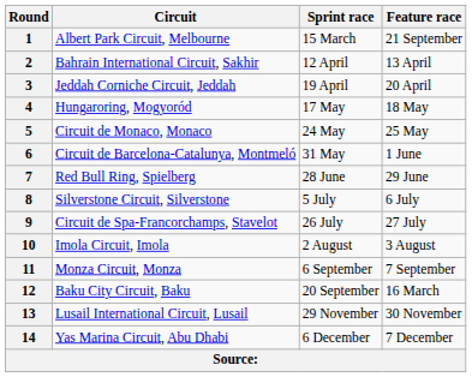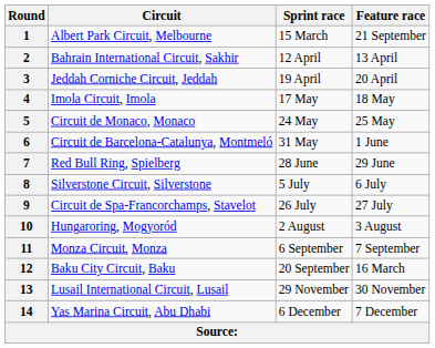 <table class="wikitable" style="font-size:85%;">
 <tr>
 <th>Round</th>
 <th>Circuit</th>
 <th nowrap="">Sprint race</th>
 <th nowrap="">Feature race</th>
 </tr>
 <tr>
 <th>1</th>
 <td nowrap=""> <a href='#'>Albert Park Circuit</a>, <a href='#'>Melbourne</a></td>
 <td>15 March</td>
 <td nowrap="">21 September</td>
 </tr>
 <tr>
 <th>2</th>
 <td nowrap=""> <a href='#'>Bahrain International Circuit</a>, <a href='#'>Sakhir</a></td>
 <td>12 April</td>
 <td>13 April</td>
 </tr>
 <tr>
 <th>3</th>
 <td nowrap=""> <a href='#'>Jeddah Corniche Circuit</a>, <a href='#'>Jeddah</a></td>
 <td>19 April</td>
 <td>20 April</td>
 </tr>
 <tr>
 <th>4</th>
-<td nowrap=""> <a href='#'>Hungaroring</a>, <a href='#'>Mogyoród</a></td>
+<td nowrap=""> <a href='#'>Imola Circuit</a>, <a href='#'>Imola</a></td>
 <td>17 May</td>
 <td>18 May</td>
 </tr>
 <tr>
 <th>5</th>
 <td nowrap=""> <a href='#'>Circuit de Monaco</a>, <a href='#'>Monaco</a></td>
 <td>24 May</td>
 <td>25 May</td>
 </tr>
 <tr>
 <th>6</th>
 <td nowrap=""> <a href='#'>Circuit de Barcelona-Catalunya</a>, <a href='#'>Montmeló</a></td>
 <td>31 May</td>
 <td>1 June</td>
 </tr>
 <tr>
 <th>7</th>
 <td nowrap=""> <a href='#'>Red Bull Ring</a>, <a href='#'>Spielberg</a></td>
 <td>28 June</td>
 <td>29 June</td>
 </tr>
 <tr>
 <th>8</th>
 <td nowrap=""> <a href='#'>Silverstone Circuit</a>, <a href='#'>Silverstone</a></td>
 <td>5 July</td>
 <td>6 July</td>
 </tr>
 <tr>
 <th>9</th>
 <td nowrap=""> <a href='#'>Circuit de Spa-Francorchamps</a>, <a href='#'>Stavelot</a></td>
 <td>26 July</td>
 <td>27 July</td>
 </tr>
 <tr>
 <th>10</th>
-<td nowrap=""> <a href='#'>Imola Circuit</a>, <a href='#'>Imola</a></td>
+<td nowrap=""> <a href='#'>Hungaroring</a>, <a href='#'>Mogyoród</a></td>
 <td>2 August</td>
 <td>3 August</td>
 </tr>
 <tr>
 <th>11</th>
 <td nowrap=""> <a href='#'>Monza Circuit</a>, <a href='#'>Monza</a></td>
 <td>6 September</td>
 <td>7 September</td>
 </tr>
 <tr>
 <th>12</th>
 <td nowrap=""> <a href='#'>Baku City Circuit</a>, <a href='#'>Baku</a></td>
 <td nowrap="">20 September</td>
 <td>16 March</td>
 </tr>
 <tr>
 <th>13</th>
 <td nowrap=""> <a href='#'>Lusail International Circuit</a>, <a href='#'>Lusail</a></td>
 <td>29 November</td>
 <td>30 November</td>
 </tr>
 <tr>
 <th>14</th>
 <td nowrap=""> <a href='#'>Yas Marina Circuit</a>, <a href='#'>Abu Dhabi</a></td>
 <td>6 December</td>
 <td>7 December</td>
 </tr>
 <tr>
 <th colspan="4">Source:</th>
 </tr>
 </table>
